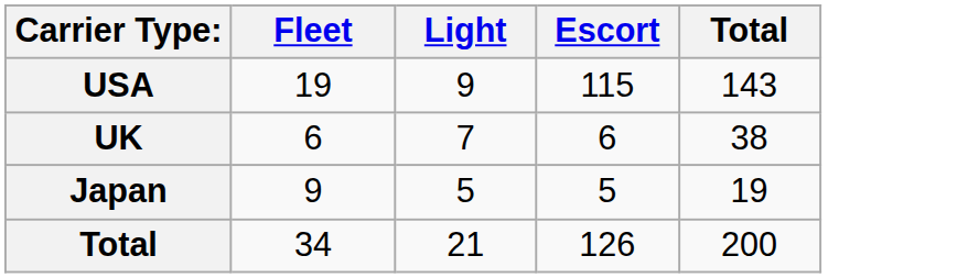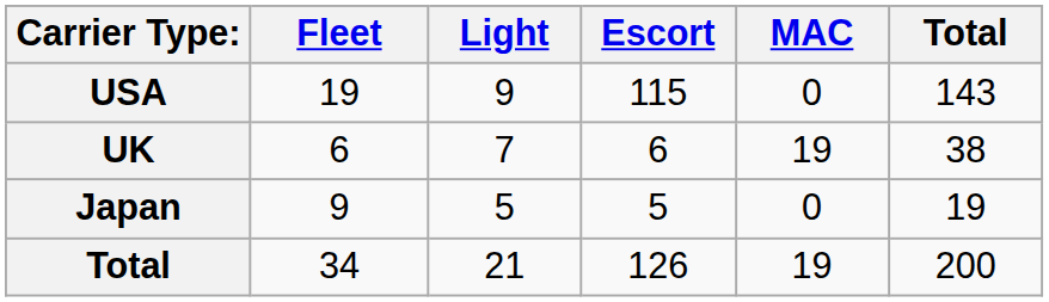 <table class="wikitable" style="text-align: center">
 <tr>
 <th scope="col" style="width: 100px;">Carrier Type:</th>
 <th scope="col" width="70px"><a href='#'>Fleet</a></th>
 <th scope="col" width="60px"><a href='#'>Light</a></th>
 <th scope="col" width="60px"><a href='#'>Escort</a></th>
+<th scope="col" width="60px"><a href='#'>MAC</a></th>
 <th scope="col" width="60px">Total</th>
 </tr>
 <tr>
 <th scope="row">USA</th>
 <td>19</td>
 <td>9</td>
 <td>115</td>
+<td>0</td>
 <td>143</td>
 </tr>
 <tr>
 <th scope="row">UK</th>
 <td>6</td>
 <td>7</td>
 <td>6</td>
+<td>19</td>
 <td>38</td>
 </tr>
 <tr>
 <th scope="row">Japan</th>
 <td>9</td>
 <td>5</td>
 <td>5</td>
+<td>0</td>
 <td>19</td>
 </tr>
 <tr>
 <th scope="row">Total</th>
 <td>34</td>
 <td>21</td>
 <td>126</td>
+<td>19</td>
 <td>200</td>
 </tr>
 </table>
